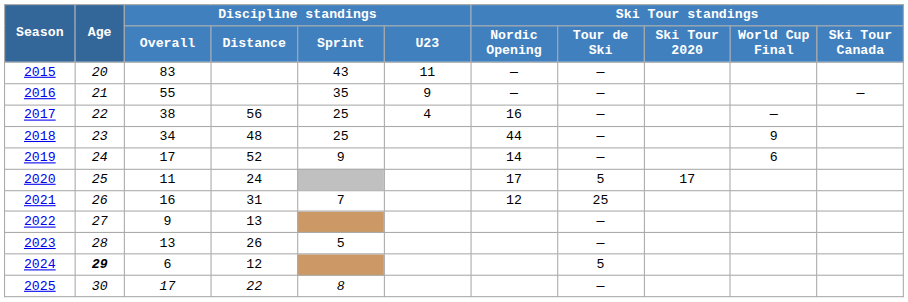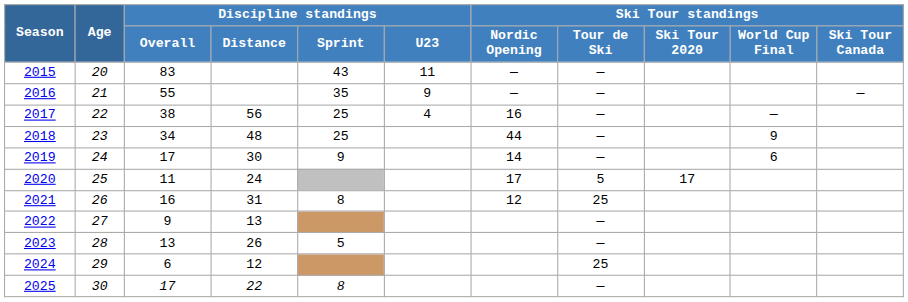 <table class="wikitable" style="font-size:95%; text-align:center; border:grey solid 1px; border-collapse:collapse; background:#ffffff;">
 <tr>
 <th style="background-color:#369; color:white; width:60px;" rowspan="2"> Season </th>
 <th style="background-color:#369; color:white; width:40px;" rowspan="2"> Age </th>
 <th style="background-color:#4180be; color:white;" colspan="4">Discipline standings</th>
 <th style="background-color:#4180be; color:white;" colspan="6">Ski Tour standings</th>
 </tr>
 <tr>
 <th style="background-color:#4180be; color:white; width:75px;">Overall</th>
 <th style="background-color:#4180be; color:white; width:75px;">Distance</th>
 <th style="background-color:#4180be; color:white; width:75px;">Sprint</th>
 <th style="background-color:#4180be; color:white; width:75px;">U23</th>
 <th style="background-color:#4180be; color:white; width:75px;">Nordic<br>Opening</th>
 <th style="background-color:#4180be; color:white; width:75px;">Tour de<br>Ski</th>
 <th style="background-color:#4180be; color:white; width:75px;">Ski Tour<br>2020</th>
 <th style="background-color:#4180be; color:white; width:75px;">World Cup<br>Final</th>
 <th style="background-color:#4180be; color:white; width:75px;">Ski Tour<br>Canada</th>
 </tr>
 <tr>
 <td><a href='#'>2015</a></td>
 <td><em>20</em></td>
 <td>83</td>
 <td></td>
 <td>43</td>
 <td>11</td>
 <td>—</td>
 <td>—</td>
 <td></td>
 <td></td>
 <td></td>
 </tr>
 <tr>
 <td><a href='#'>2016</a></td>
 <td><em>21</em></td>
 <td>55</td>
 <td></td>
 <td>35</td>
 <td>9</td>
 <td>—</td>
 <td>—</td>
 <td></td>
 <td></td>
 <td>—</td>
 </tr>
 <tr>
 <td><a href='#'>2017</a></td>
 <td><em>22</em></td>
 <td>38</td>
 <td>56</td>
 <td>25</td>
 <td>4</td>
 <td>16</td>
 <td>—</td>
 <td></td>
 <td>—</td>
 <td></td>
 </tr>
 <tr>
 <td><a href='#'>2018</a></td>
 <td><em>23</em></td>
 <td>34</td>
 <td>48</td>
 <td>25</td>
 <td></td>
 <td>44</td>
 <td>—</td>
 <td></td>
 <td>9</td>
 <td></td>
 </tr>
 <tr>
 <td><a href='#'>2019</a></td>
 <td><em>24</em></td>
 <td>17</td>
-<td>52</td>
+<td>30</td>
 <td>9</td>
 <td></td>
 <td>14</td>
 <td>—</td>
 <td></td>
 <td>6</td>
 <td></td>
 </tr>
 <tr>
 <td><a href='#'>2020</a></td>
 <td><em>25</em></td>
 <td>11</td>
 <td>24</td>
 <td style="background:silver;"></td>
 <td></td>
 <td>17</td>
 <td>5</td>
 <td>17</td>
 <td></td>
 <td></td>
 </tr>
 <tr>
 <td><a href='#'>2021</a></td>
 <td><em>26</em></td>
 <td>16</td>
 <td>31</td>
-<td>7</td>
+<td>8</td>
 <td></td>
 <td>12</td>
 <td>25</td>
 <td></td>
 <td></td>
 <td></td>
 </tr>
 <tr>
 <td><a href='#'>2022</a></td>
 <td><em>27</em></td>
 <td>9</td>
 <td>13</td>
 <td style="background:#c96;"></td>
 <td></td>
 <td></td>
 <td>—</td>
 <td></td>
 <td></td>
 <td></td>
 </tr>
 <tr>
 <td><a href='#'>2023</a></td>
 <td><em>28</em></td>
 <td>13</td>
 <td>26</td>
 <td>5</td>
 <td></td>
 <td></td>
 <td>—</td>
 <td></td>
 <td></td>
 <td></td>
 </tr>
 <tr>
 <td><a href='#'>2024</a></td>
-<td><strong><em>29</em></strong></td>
+<td><em>29</em></td>
 <td>6</td>
 <td>12</td>
 <td style="background:#c96;"></td>
 <td></td>
 <td></td>
-<td>5</td>
+<td>25</td>
 <td></td>
 <td></td>
 <td></td>
 </tr>
 <tr>
 <td><a href='#'>2025</a></td>
 <td><em>30</em></td>
 <td><em>17</em></td>
 <td><em>22</em></td>
 <td><em>8</em></td>
 <td></td>
 <td></td>
 <td>—</td>
 <td></td>
 <td></td>
 <td></td>
 </tr>
 </table>
